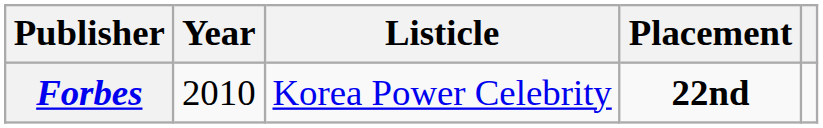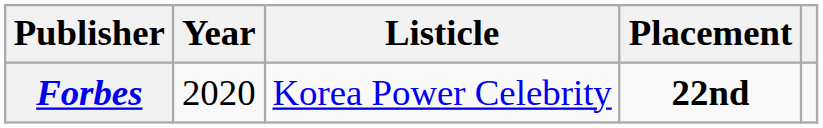 <table class="wikitable plainrowheaders sortable">
 <tr>
 <th scope="col">Publisher</th>
 <th scope="col">Year</th>
 <th scope="col">Listicle</th>
 <th scope="col">Placement</th>
 <th scope="col" class="unsortable"></th>
 </tr>
 <tr>
 <th scope="row"><em><a href='#'>Forbes</a></em></th>
-<td>2010</td>
+<td>2020</td>
 <td><a href='#'>Korea Power Celebrity</a></td>
 <td style="text-align:center"><strong>22nd</strong></td>
 <td style="text-align:center"></td>
 </tr>
 </table>
